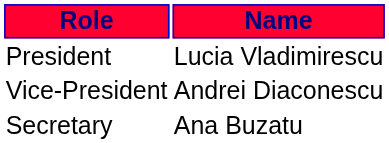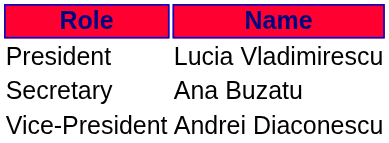 <table class="toccolours">
 <tr>
 <th style="background:#FF0030;color:#000080;border:1px solid #0000CD">Role</th>
 <th style="background:#FF0030;color:#000080;border:1px solid #0000CD">Name</th>
 </tr>
 <tr>
 <td>President</td>
 <td> Lucia Vladimirescu</td>
 </tr>
 <tr>
+<td>Secretary</td>
+<td> Ana Buzatu</td>
+</tr>
+<tr>
 <td>Vice-President</td>
 <td> Andrei Diaconescu</td>
 </tr>
-<tr>
-<td>Secretary</td>
-<td> Ana Buzatu</td>
-</tr>
 </table>
